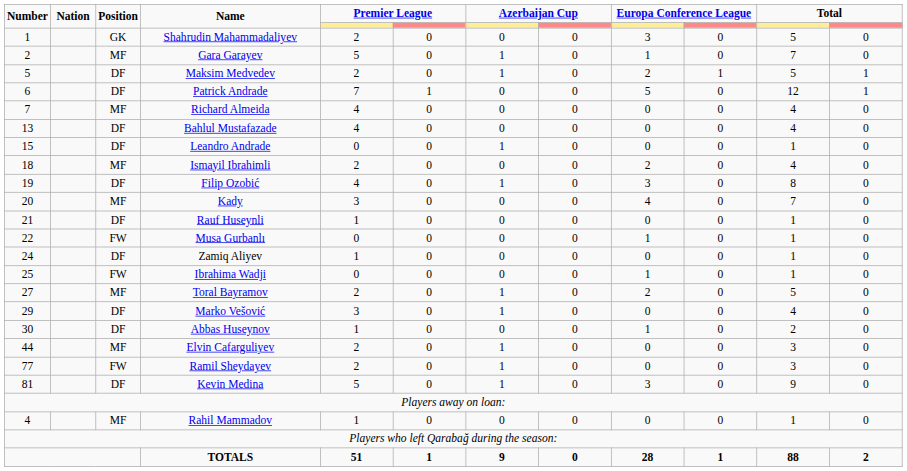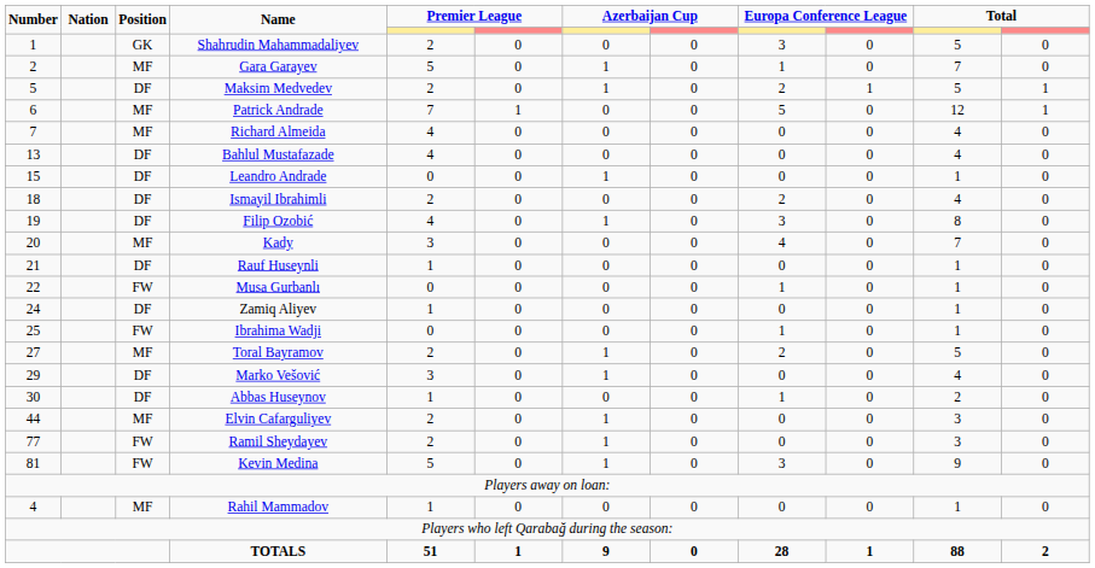 <table class="wikitable" style="text-align:center;">
 <tr>
 <td rowspan="2"  style="width:5%; text-align:center;"><strong>Number</strong></td>
 <td rowspan="2"  style="width:5%; text-align:center;"><strong>Nation</strong></td>
 <td rowspan="2"  style="width:5%; text-align:center;"><strong>Position</strong></td>
 <td rowspan="2"  style="width:20%; text-align:center;"><strong>Name</strong></td>
 <td colspan="2" style="text-align:center;"><strong><a href='#'>Premier League</a></strong></td>
 <td colspan="2" style="text-align:center;"><strong><a href='#'>Azerbaijan Cup</a></strong></td>
 <td colspan="2" style="text-align:center;"><strong><a href='#'>Europa Conference League</a></strong></td>
 <td colspan="2" style="text-align:center;"><strong>Total</strong></td>
 </tr>
 <tr>
 <th style="width:60px; background:#fe9;"></th>
 <th style="width:60px; background:#ff8888;"></th>
 <th style="width:60px; background:#fe9;"></th>
 <th style="width:60px; background:#ff8888;"></th>
 <th style="width:60px; background:#fe9;"></th>
 <th style="width:60px; background:#ff8888;"></th>
 <th style="width:60px; background:#fe9;"></th>
 <th style="width:60px; background:#ff8888;"></th>
 </tr>
 <tr>
 <td>1</td>
 <td></td>
 <td>GK</td>
 <td><a href='#'>Shahrudin Mahammadaliyev</a></td>
 <td>2</td>
 <td>0</td>
 <td>0</td>
 <td>0</td>
 <td>3</td>
 <td>0</td>
 <td>5</td>
 <td>0</td>
 </tr>
 <tr>
 <td>2</td>
 <td></td>
 <td>MF</td>
 <td><a href='#'>Gara Garayev</a></td>
 <td>5</td>
 <td>0</td>
 <td>1</td>
 <td>0</td>
 <td>1</td>
 <td>0</td>
 <td>7</td>
 <td>0</td>
 </tr>
 <tr>
 <td>5</td>
 <td></td>
 <td>DF</td>
 <td><a href='#'>Maksim Medvedev</a></td>
 <td>2</td>
 <td>0</td>
 <td>1</td>
 <td>0</td>
 <td>2</td>
 <td>1</td>
 <td>5</td>
 <td>1</td>
 </tr>
 <tr>
 <td>6</td>
 <td></td>
-<td>DF</td>
+<td>MF</td>
 <td><a href='#'>Patrick Andrade</a></td>
 <td>7</td>
 <td>1</td>
 <td>0</td>
 <td>0</td>
 <td>5</td>
 <td>0</td>
 <td>12</td>
 <td>1</td>
 </tr>
 <tr>
 <td>7</td>
 <td></td>
 <td>MF</td>
 <td><a href='#'>Richard Almeida</a></td>
 <td>4</td>
 <td>0</td>
 <td>0</td>
 <td>0</td>
 <td>0</td>
 <td>0</td>
 <td>4</td>
 <td>0</td>
 </tr>
 <tr>
 <td>13</td>
 <td></td>
 <td>DF</td>
 <td><a href='#'>Bahlul Mustafazade</a></td>
 <td>4</td>
 <td>0</td>
 <td>0</td>
 <td>0</td>
 <td>0</td>
 <td>0</td>
 <td>4</td>
 <td>0</td>
 </tr>
 <tr>
 <td>15</td>
 <td></td>
 <td>DF</td>
 <td><a href='#'>Leandro Andrade</a></td>
 <td>0</td>
 <td>0</td>
 <td>1</td>
 <td>0</td>
 <td>0</td>
 <td>0</td>
 <td>1</td>
 <td>0</td>
 </tr>
 <tr>
 <td>18</td>
 <td></td>
-<td>MF</td>
+<td>DF</td>
 <td><a href='#'>Ismayil Ibrahimli</a></td>
 <td>2</td>
 <td>0</td>
 <td>0</td>
 <td>0</td>
 <td>2</td>
 <td>0</td>
 <td>4</td>
 <td>0</td>
 </tr>
 <tr>
 <td>19</td>
 <td></td>
 <td>DF</td>
 <td><a href='#'>Filip Ozobić</a></td>
 <td>4</td>
 <td>0</td>
 <td>1</td>
 <td>0</td>
 <td>3</td>
 <td>0</td>
 <td>8</td>
 <td>0</td>
 </tr>
 <tr>
 <td>20</td>
 <td></td>
 <td>MF</td>
 <td><a href='#'>Kady</a></td>
 <td>3</td>
 <td>0</td>
 <td>0</td>
 <td>0</td>
 <td>4</td>
 <td>0</td>
 <td>7</td>
 <td>0</td>
 </tr>
 <tr>
 <td>21</td>
 <td></td>
 <td>DF</td>
 <td><a href='#'>Rauf Huseynli</a></td>
 <td>1</td>
 <td>0</td>
 <td>0</td>
 <td>0</td>
 <td>0</td>
 <td>0</td>
 <td>1</td>
 <td>0</td>
 </tr>
 <tr>
 <td>22</td>
 <td></td>
 <td>FW</td>
 <td><a href='#'>Musa Gurbanlı</a></td>
 <td>0</td>
 <td>0</td>
 <td>0</td>
 <td>0</td>
 <td>1</td>
 <td>0</td>
 <td>1</td>
 <td>0</td>
 </tr>
 <tr>
 <td>24</td>
 <td></td>
 <td>DF</td>
 <td>Zamiq Aliyev</td>
 <td>1</td>
 <td>0</td>
 <td>0</td>
 <td>0</td>
 <td>0</td>
 <td>0</td>
 <td>1</td>
 <td>0</td>
 </tr>
 <tr>
 <td>25</td>
 <td></td>
 <td>FW</td>
 <td><a href='#'>Ibrahima Wadji</a></td>
 <td>0</td>
 <td>0</td>
 <td>0</td>
 <td>0</td>
 <td>1</td>
 <td>0</td>
 <td>1</td>
 <td>0</td>
 </tr>
 <tr>
 <td>27</td>
 <td></td>
 <td>MF</td>
 <td><a href='#'>Toral Bayramov</a></td>
 <td>2</td>
 <td>0</td>
 <td>1</td>
 <td>0</td>
 <td>2</td>
 <td>0</td>
 <td>5</td>
 <td>0</td>
 </tr>
 <tr>
 <td>29</td>
 <td></td>
 <td>DF</td>
 <td><a href='#'>Marko Vešović</a></td>
 <td>3</td>
 <td>0</td>
 <td>1</td>
 <td>0</td>
 <td>0</td>
 <td>0</td>
 <td>4</td>
 <td>0</td>
 </tr>
 <tr>
 <td>30</td>
 <td></td>
 <td>DF</td>
 <td><a href='#'>Abbas Huseynov</a></td>
 <td>1</td>
 <td>0</td>
 <td>0</td>
 <td>0</td>
 <td>1</td>
 <td>0</td>
 <td>2</td>
 <td>0</td>
 </tr>
 <tr>
 <td>44</td>
 <td></td>
 <td>MF</td>
 <td><a href='#'>Elvin Cafarguliyev</a></td>
 <td>2</td>
 <td>0</td>
 <td>1</td>
 <td>0</td>
 <td>0</td>
 <td>0</td>
 <td>3</td>
 <td>0</td>
 </tr>
 <tr>
 <td>77</td>
 <td></td>
 <td>FW</td>
 <td><a href='#'>Ramil Sheydayev</a></td>
 <td>2</td>
 <td>0</td>
 <td>1</td>
 <td>0</td>
 <td>0</td>
 <td>0</td>
 <td>3</td>
 <td>0</td>
 </tr>
 <tr>
 <td>81</td>
 <td></td>
-<td>DF</td>
+<td>FW</td>
 <td><a href='#'>Kevin Medina</a></td>
 <td>5</td>
 <td>0</td>
 <td>1</td>
 <td>0</td>
 <td>3</td>
 <td>0</td>
 <td>9</td>
 <td>0</td>
 </tr>
 <tr>
 <td colspan="14"><em>Players away on loan:</em></td>
 </tr>
 <tr>
 <td>4</td>
 <td></td>
 <td>MF</td>
 <td><a href='#'>Rahil Mammadov</a></td>
 <td>1</td>
 <td>0</td>
 <td>0</td>
 <td>0</td>
 <td>0</td>
 <td>0</td>
 <td>1</td>
 <td>0</td>
 </tr>
 <tr>
 <td colspan="14"><em>Players who left Qarabağ during the season:</em></td>
 </tr>
 <tr>
 <td colspan="3"></td>
 <td><strong>TOTALS</strong></td>
 <td><strong>51</strong></td>
 <td><strong>1</strong></td>
 <td><strong>9</strong></td>
 <td><strong>0</strong></td>
 <td><strong>28</strong></td>
 <td><strong>1</strong></td>
 <td><strong>88</strong></td>
 <td><strong>2</strong></td>
 </tr>
 </table>
